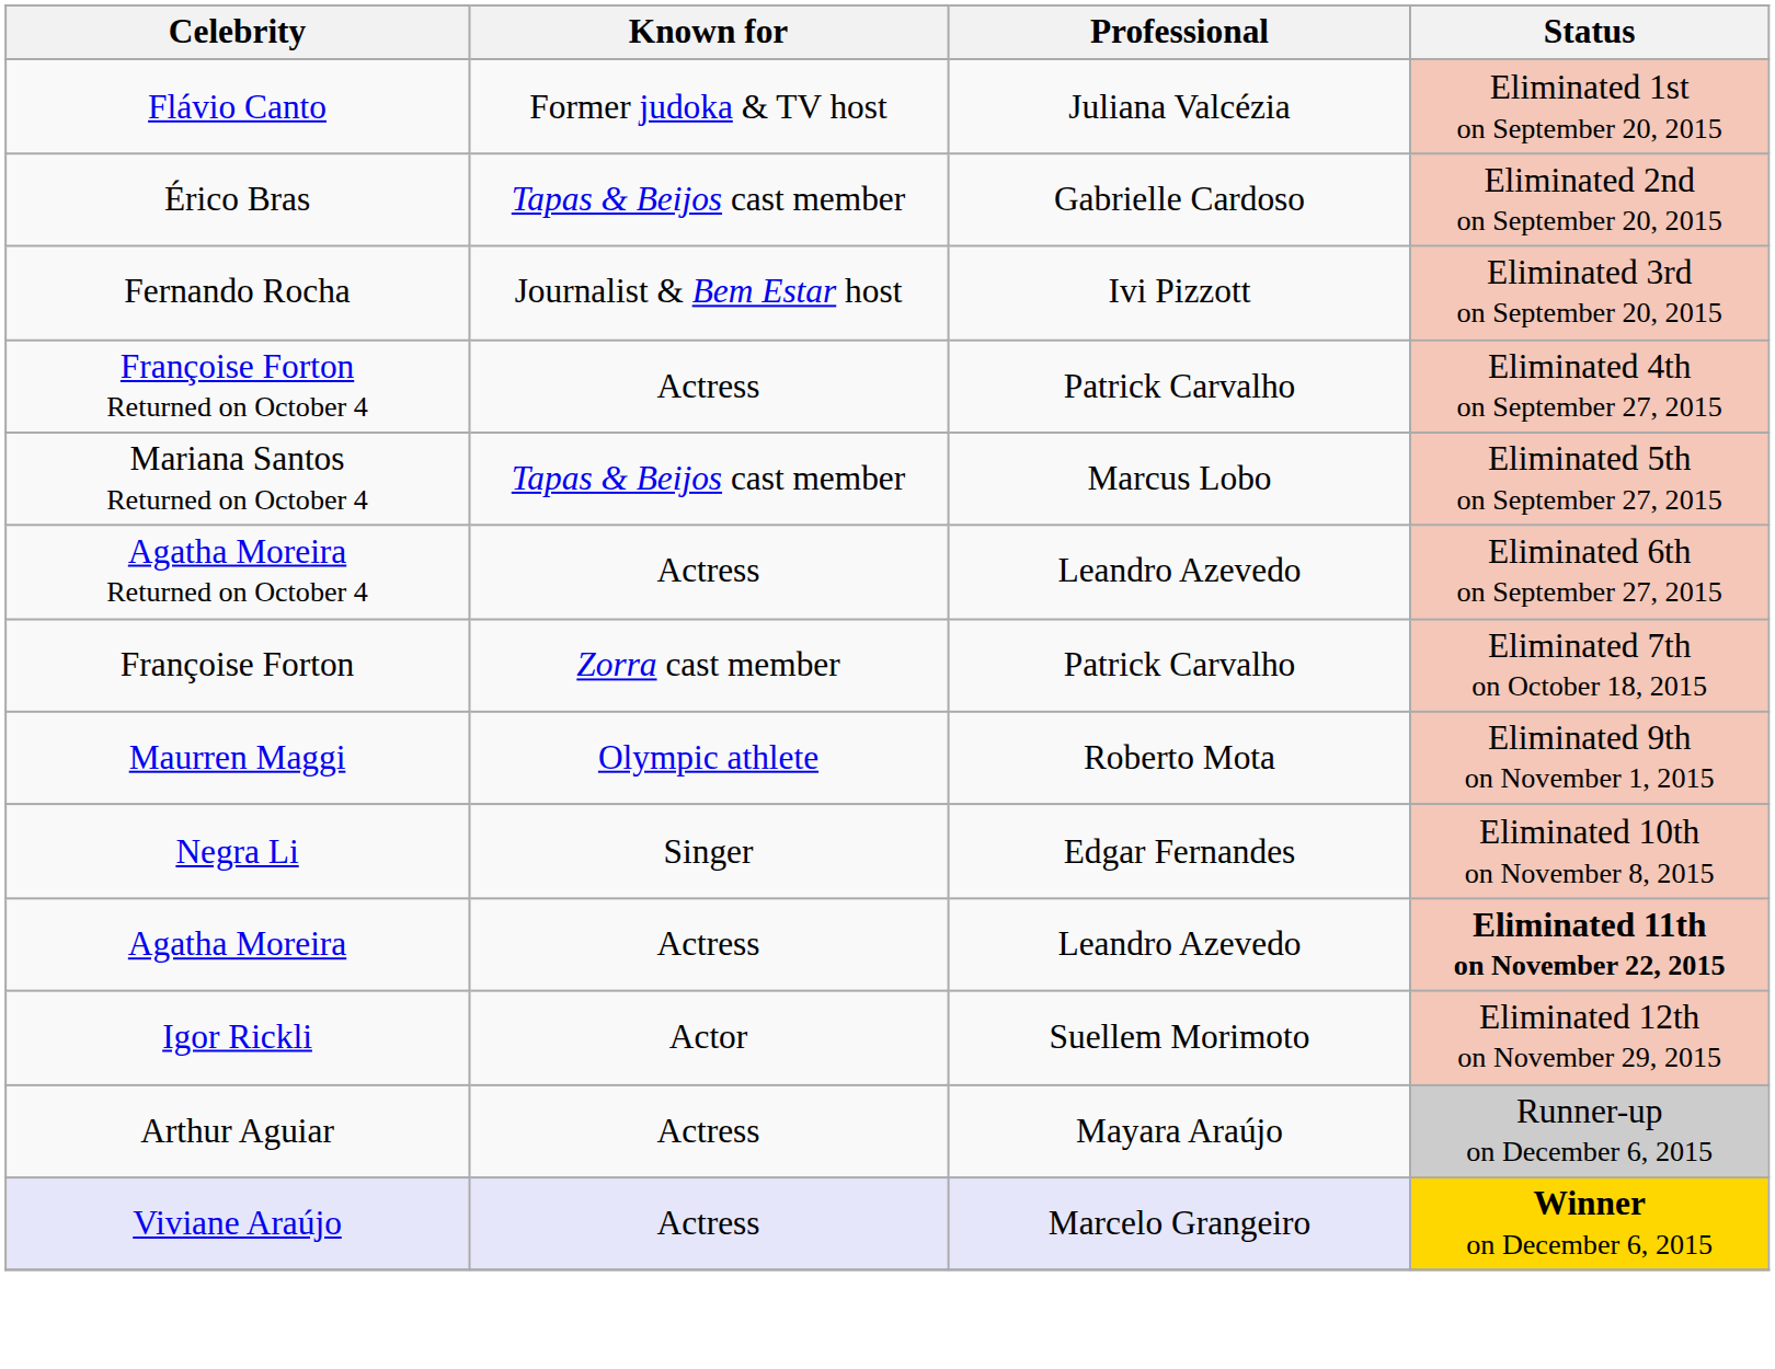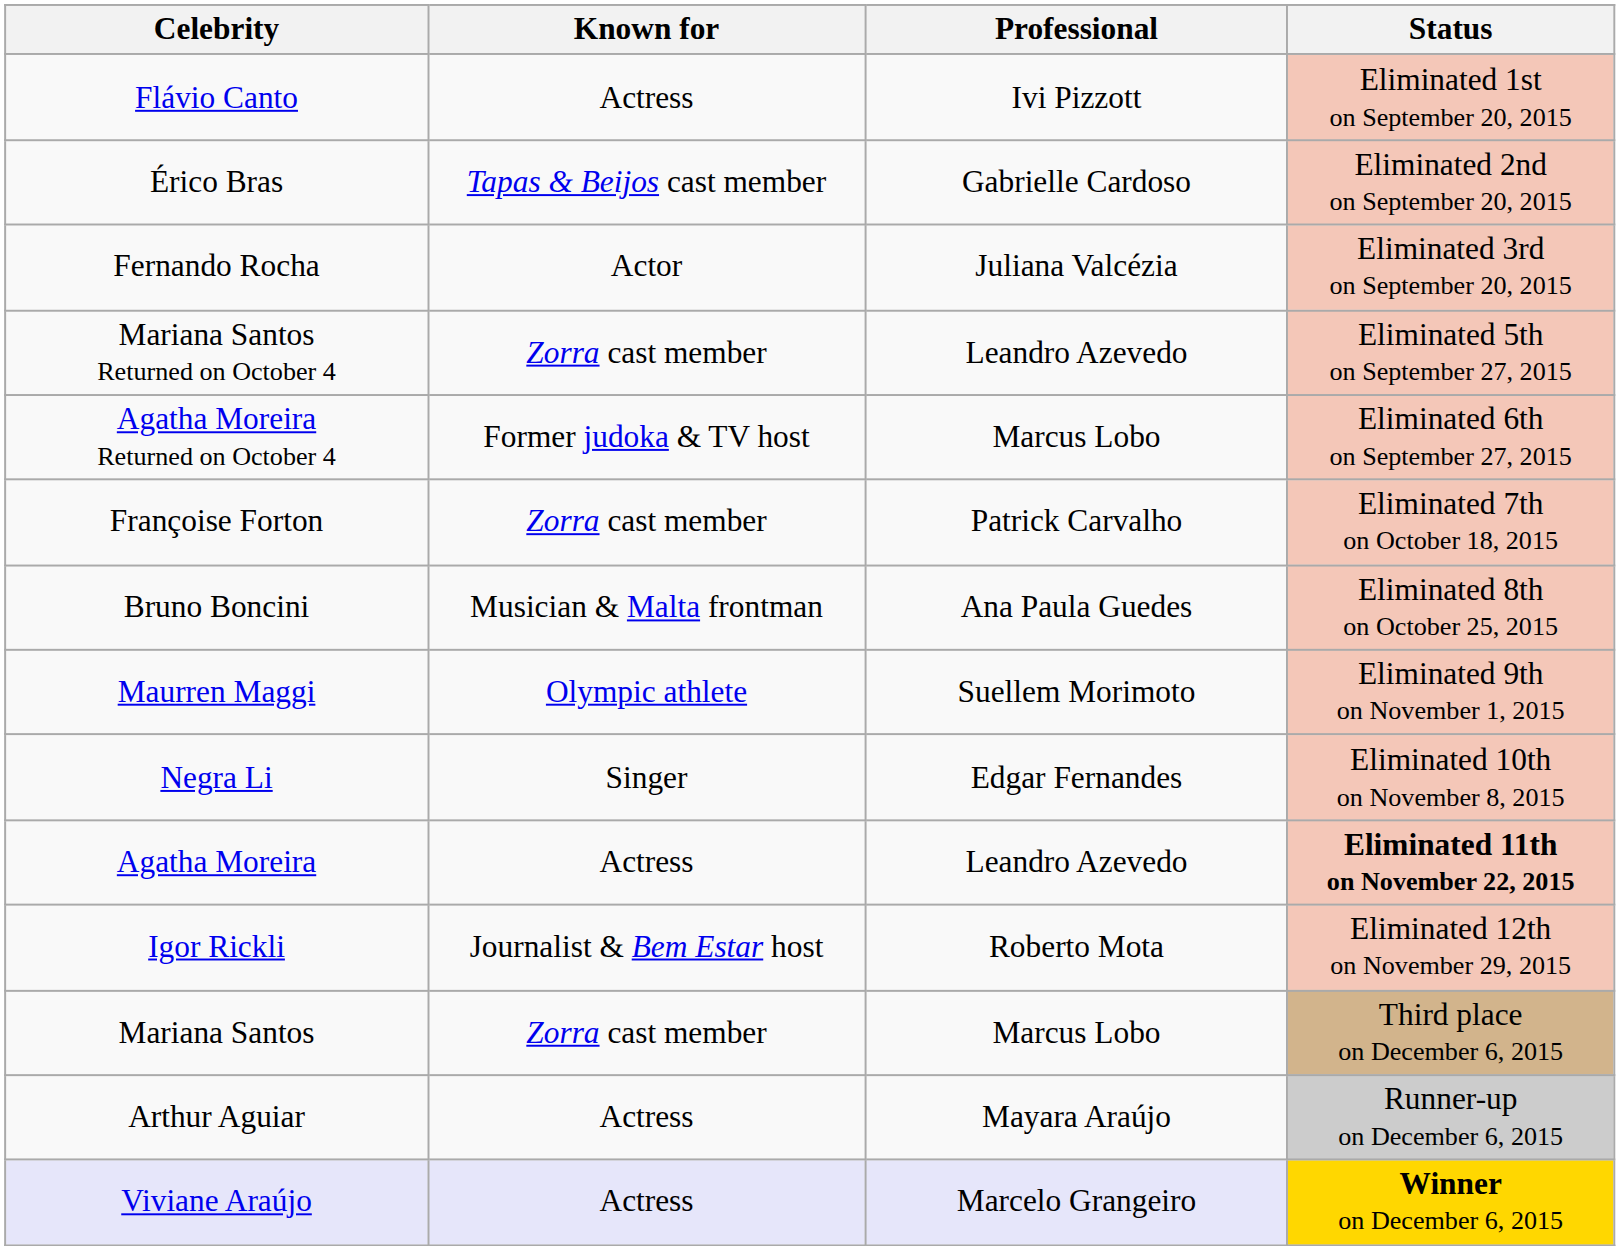 <table class="wikitable" style="margin:1em auto; text-align:center; width:65%;">
 <tr>
 <th width=125>Celebrity</th>
 <th width=130>Known for</th>
 <th width=125>Professional</th>
 <th width=095>Status</th>
 </tr>
 <tr>
 <td><a href='#'>Flávio Canto</a></td>
-<td>Former <a href='#'>judoka</a> & TV host</td>
-<td>Juliana Valcézia</td>
+<td>Actress</td>
+<td>Ivi Pizzott</td>
 <td bgcolor="F4C7B8">Eliminated 1st<br><small>on September 20, 2015</small></td>
 </tr>
 <tr>
 <td>Érico Bras</td>
 <td><em><a href='#'>Tapas & Beijos</a></em> cast member</td>
 <td>Gabrielle Cardoso</td>
 <td bgcolor="F4C7B8">Eliminated 2nd<br><small>on September 20, 2015</small></td>
 </tr>
 <tr>
 <td>Fernando Rocha</td>
-<td>Journalist & <em><a href='#'>Bem Estar</a></em> host</td>
-<td>Ivi Pizzott</td>
+<td>Actor</td>
+<td>Juliana Valcézia</td>
 <td bgcolor="F4C7B8">Eliminated 3rd<br><small>on September 20, 2015</small></td>
 </tr>
 <tr>
-<td><a href='#'>Françoise Forton</a><br><small>Returned on October 4</small></td>
-<td>Actress</td>
-<td>Patrick Carvalho</td>
-<td bgcolor="F4C7B8">Eliminated 4th<br><small>on September 27, 2015</small></td>
-</tr>
-<tr>
 <td>Mariana Santos<br><small>Returned on October 4</small></td>
-<td><em><a href='#'>Tapas & Beijos</a></em> cast member</td>
-<td>Marcus Lobo</td>
+<td><em><a href='#'>Zorra</a></em> cast member</td>
+<td>Leandro Azevedo</td>
 <td bgcolor="F4C7B8">Eliminated 5th<br><small>on September 27, 2015</small></td>
 </tr>
 <tr>
 <td><a href='#'>Agatha Moreira</a><br><small>Returned on October 4</small></td>
-<td>Actress</td>
-<td>Leandro Azevedo</td>
+<td>Former <a href='#'>judoka</a> & TV host</td>
+<td>Marcus Lobo</td>
 <td bgcolor="F4C7B8">Eliminated 6th<br><small>on September 27, 2015</small></td>
 </tr>
 <tr>
 <td>Françoise Forton</td>
 <td><em><a href='#'>Zorra</a></em> cast member</td>
 <td>Patrick Carvalho</td>
 <td bgcolor="F4C7B8">Eliminated 7th<br><small>on October 18, 2015</small></td>
 </tr>
 <tr>
+<td>Bruno Boncini</td>
+<td>Musician & <a href='#'>Malta</a> frontman</td>
+<td>Ana Paula Guedes</td>
+<td bgcolor="#F4C7B8">Eliminated 8th<br><small>on October 25, 2015</small></td>
+</tr>
+<tr>
 <td><a href='#'>Maurren Maggi</a></td>
 <td><a href='#'>Olympic athlete</a></td>
-<td>Roberto Mota</td>
+<td>Suellem Morimoto</td>
 <td bgcolor="F4C7B8">Eliminated 9th<br><small>on November 1, 2015</small></td>
 </tr>
 <tr>
 <td><a href='#'>Negra Li</a></td>
 <td>Singer</td>
 <td>Edgar Fernandes</td>
 <td bgcolor="F4C7B8">Eliminated 10th<br><small>on November 8, 2015</small></td>
 </tr>
 <tr>
 <td><a href='#'>Agatha Moreira</a></td>
 <td>Actress</td>
 <td>Leandro Azevedo</td>
 <td bgcolor="F4C7B8"><strong>Eliminated 11th<br><small>on November 22, 2015</small></strong></td>
 </tr>
 <tr>
 <td><a href='#'>Igor Rickli</a></td>
-<td>Actor</td>
-<td>Suellem Morimoto</td>
+<td>Journalist & <em><a href='#'>Bem Estar</a></em> host</td>
+<td>Roberto Mota</td>
 <td bgcolor="F4C7B8">Eliminated 12th<br><small>on November 29, 2015</small></td>
+</tr>
+<tr>
+<td>Mariana Santos</td>
+<td><em><a href='#'>Zorra</a></em> cast member</td>
+<td>Marcus Lobo</td>
+<td bgcolor="D2B48C">Third place<br><small>on December 6, 2015</small></td>
 </tr>
 <tr>
 <td>Arthur Aguiar</td>
 <td>Actress</td>
 <td>Mayara Araújo</td>
 <td bgcolor="CCCCCC">Runner-up<br><small>on December 6, 2015</small></td>
 </tr>
 <tr>
 <td bgcolor="E6E6FA"><a href='#'>Viviane Araújo</a></td>
 <td bgcolor="E6E6FA">Actress</td>
 <td bgcolor="E6E6FA">Marcelo Grangeiro</td>
 <td bgcolor="FFD700"><strong>Winner</strong><br><small>on December 6, 2015</small></td>
 </tr>
 <tr>
 </tr>
 </table>
